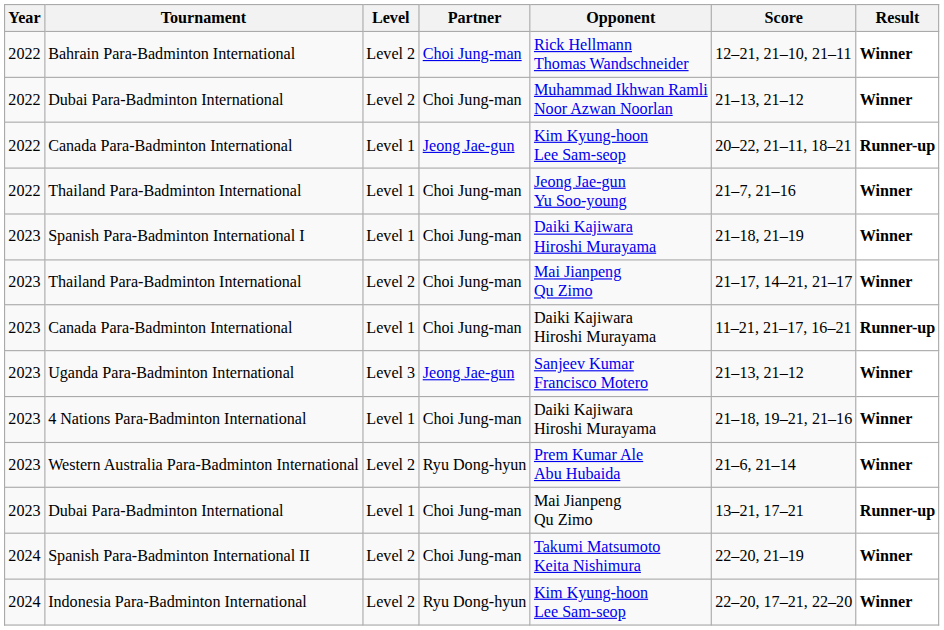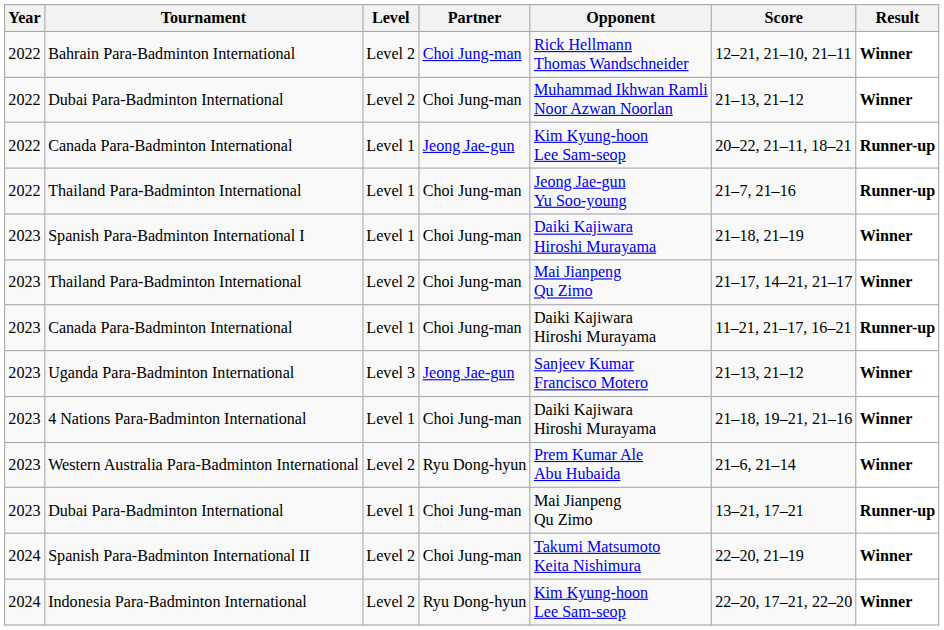 <table class="sortable wikitable" style="font-size: 90%;">
 <tr>
 <th>Year</th>
 <th>Tournament</th>
 <th>Level</th>
 <th>Partner</th>
 <th>Opponent</th>
 <th>Score</th>
 <th>Result</th>
 </tr>
 <tr>
 <td align="center">2022</td>
 <td align="left">Bahrain Para-Badminton International</td>
 <td align="left">Level 2</td>
 <td> <a href='#'>Choi Jung-man</a></td>
 <td align="left"> <a href='#'>Rick Hellmann</a><br> <a href='#'>Thomas Wandschneider</a></td>
 <td align="left">12–21, 21–10, 21–11</td>
 <td style="text-align:left; background:white"> <strong>Winner</strong></td>
 </tr>
 <tr>
 <td align="center">2022</td>
 <td align="left">Dubai Para-Badminton International</td>
 <td align="left">Level 2</td>
 <td> Choi Jung-man</td>
 <td align="left"> <a href='#'>Muhammad Ikhwan Ramli</a><br> <a href='#'>Noor Azwan Noorlan</a></td>
 <td align="left">21–13, 21–12</td>
 <td style="text-align:left; background:white"> <strong>Winner</strong></td>
 </tr>
 <tr>
 <td align="center">2022</td>
 <td align="left">Canada Para-Badminton International</td>
 <td align="left">Level 1</td>
 <td> <a href='#'>Jeong Jae-gun</a></td>
 <td align="left"> <a href='#'>Kim Kyung-hoon</a><br> <a href='#'>Lee Sam-seop</a></td>
 <td align="left">20–22, 21–11, 18–21</td>
 <td style="text-align:left; background:white"> <strong>Runner-up</strong></td>
 </tr>
 <tr>
 <td align="center">2022</td>
 <td align="left">Thailand Para-Badminton International</td>
 <td align="left">Level 1</td>
 <td> Choi Jung-man</td>
 <td align="left"> <a href='#'>Jeong Jae-gun</a><br> <a href='#'>Yu Soo-young</a></td>
 <td align="left">21–7, 21–16</td>
-<td style="text-align:left; background:white"> <strong>Winner</strong></td>
+<td style="text-align:left; background:white"> <strong>Runner-up</strong></td>
 </tr>
 <tr>
 <td align="center">2023</td>
 <td align="left">Spanish Para-Badminton International I</td>
 <td align="left">Level 1</td>
 <td> Choi Jung-man</td>
 <td align="left"> <a href='#'>Daiki Kajiwara</a><br> <a href='#'>Hiroshi Murayama</a></td>
 <td align="left">21–18, 21–19</td>
 <td style="text-align:left; background:white"> <strong>Winner</strong></td>
 </tr>
 <tr>
 <td align="center">2023</td>
 <td align="left">Thailand Para-Badminton International</td>
 <td align="left">Level 2</td>
 <td> Choi Jung-man</td>
 <td align="left"> <a href='#'>Mai Jianpeng</a><br> <a href='#'>Qu Zimo</a></td>
 <td align="left">21–17, 14–21, 21–17</td>
 <td style="text-align:left; background:white"> <strong>Winner</strong></td>
 </tr>
 <tr>
 <td align="center">2023</td>
 <td align="left">Canada Para-Badminton International</td>
 <td align="left">Level 1</td>
 <td> Choi Jung-man</td>
 <td align="left"> Daiki Kajiwara<br> Hiroshi Murayama</td>
 <td align="left">11–21, 21–17, 16–21</td>
 <td style="text-align:left; background:white"> <strong>Runner-up</strong></td>
 </tr>
 <tr>
 <td align="center">2023</td>
 <td align="left">Uganda Para-Badminton International</td>
 <td align="left">Level 3</td>
 <td> <a href='#'>Jeong Jae-gun</a></td>
 <td align="left"> <a href='#'>Sanjeev Kumar</a><br> <a href='#'>Francisco Motero</a></td>
 <td align="left">21–13, 21–12</td>
 <td style="text-align:left; background:white"> <strong>Winner</strong></td>
 </tr>
 <tr>
 <td align="center">2023</td>
 <td align="left">4 Nations Para-Badminton International</td>
 <td align="left">Level 1</td>
 <td> Choi Jung-man</td>
 <td align="left"> Daiki Kajiwara<br> Hiroshi Murayama</td>
 <td align="left">21–18, 19–21, 21–16</td>
 <td style="text-align:left; background:white"> <strong>Winner</strong></td>
 </tr>
 <tr>
 <td align="center">2023</td>
 <td align="left">Western Australia Para-Badminton International</td>
 <td align="left">Level 2</td>
 <td> Ryu Dong-hyun</td>
 <td align="left"> <a href='#'>Prem Kumar Ale</a><br> <a href='#'>Abu Hubaida</a></td>
 <td align="left">21–6, 21–14</td>
 <td style="text-align:left; background:white"> <strong>Winner</strong></td>
 </tr>
 <tr>
 <td align="center">2023</td>
 <td align="left">Dubai Para-Badminton International</td>
 <td align="left">Level 1</td>
 <td> Choi Jung-man</td>
 <td align="left"> Mai Jianpeng<br> Qu Zimo</td>
 <td align="left">13–21, 17–21</td>
 <td style="text-align:left; background:white"> <strong>Runner-up</strong></td>
 </tr>
 <tr>
 <td align="center">2024</td>
 <td align="left">Spanish Para-Badminton International II</td>
 <td align="left">Level 2</td>
 <td> Choi Jung-man</td>
 <td align="left"> <a href='#'>Takumi Matsumoto</a><br> <a href='#'>Keita Nishimura</a></td>
 <td align="left">22–20, 21–19</td>
 <td style="text-align:left; background:white"> <strong>Winner</strong></td>
 </tr>
 <tr>
 <td align="center">2024</td>
 <td align="left">Indonesia Para-Badminton International</td>
 <td align="left">Level 2</td>
 <td> Ryu Dong-hyun</td>
 <td align="left"> <a href='#'>Kim Kyung-hoon</a><br> <a href='#'>Lee Sam-seop</a></td>
 <td align="left">22–20, 17–21, 22–20</td>
 <td style="text-align:left; background:white"> <strong>Winner</strong></td>
 </tr>
 </table>
